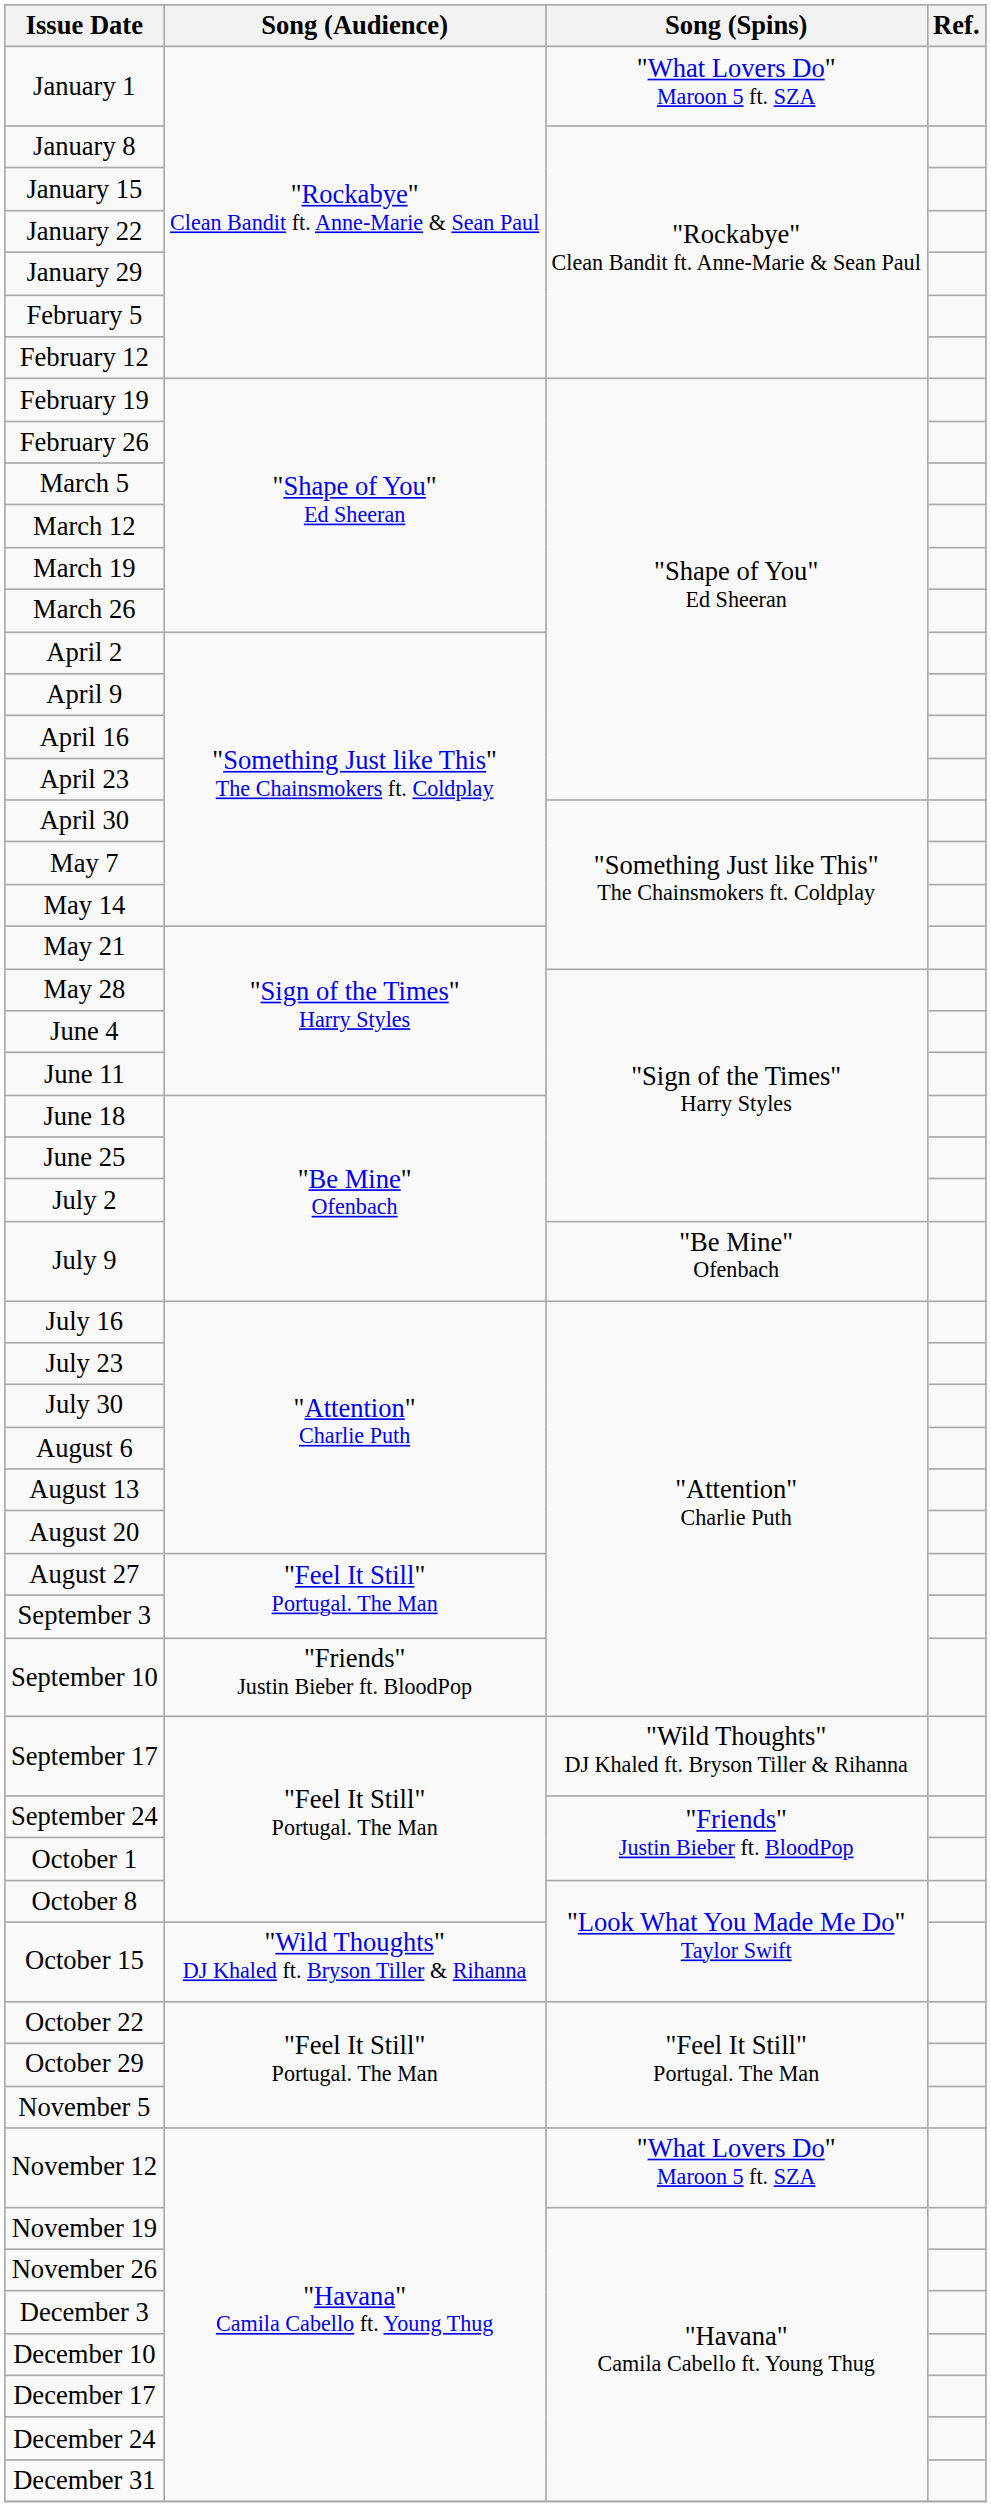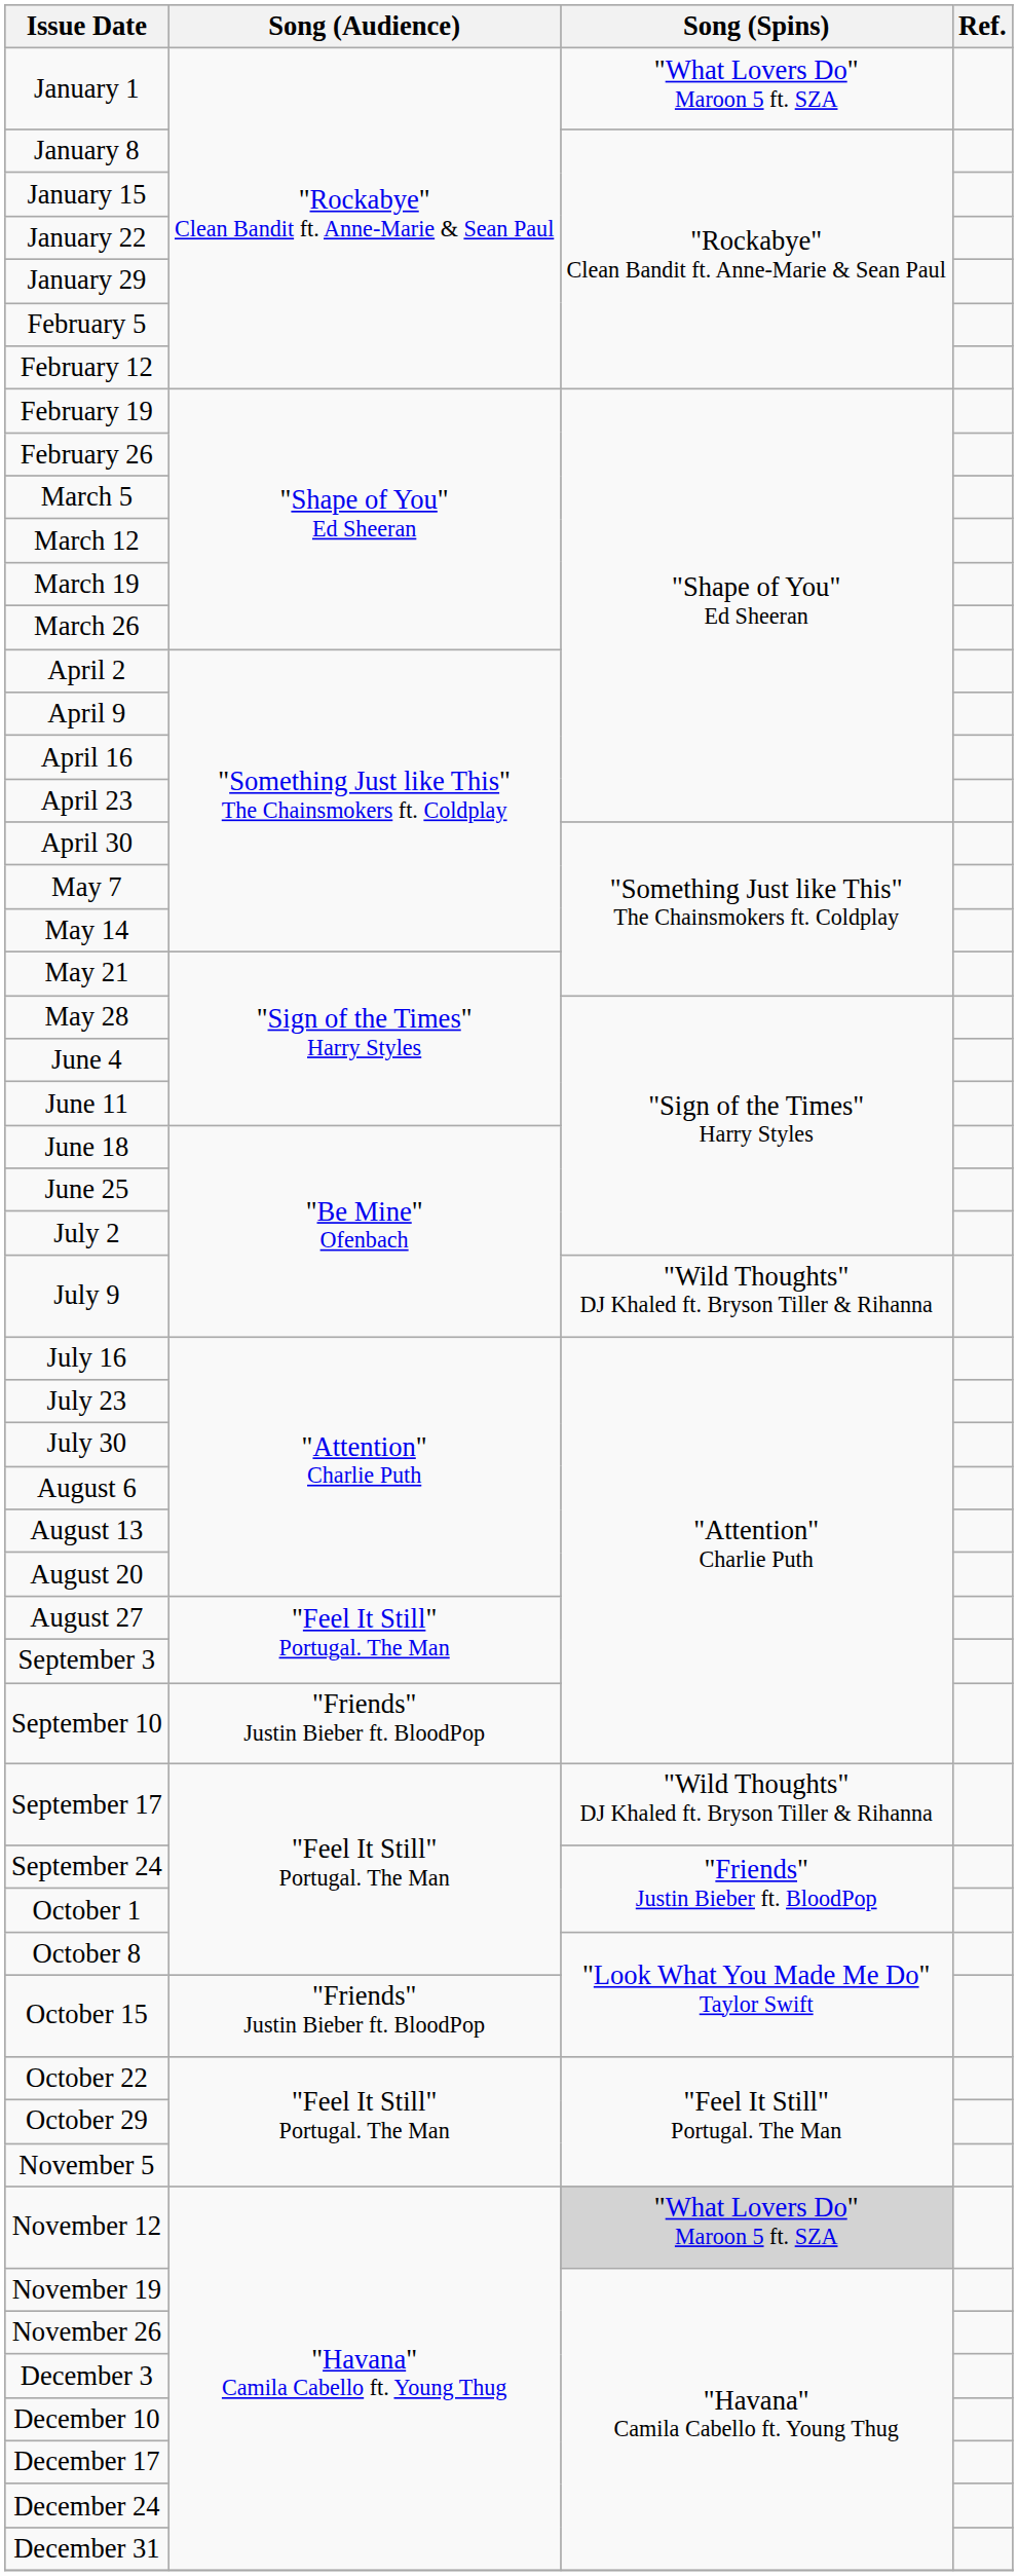 <table class="wikitable" style="text-align: center;">
 <tr>
 <th style="text-align: center;" rowspan="1">Issue Date</th>
 <th style="text-align: center;" rowspan="1">Song (Audience)</th>
 <th style="text-align: center;" rowspan="1">Song (Spins)</th>
 <th style="text-align: center;" rowspan="1">Ref.</th>
 </tr>
 <tr>
 <td>January 1</td>
 <td rowspan="7">"<a href='#'>Rockabye</a>"<br><sup><a href='#'>Clean Bandit</a> ft. <a href='#'>Anne-Marie</a> & <a href='#'>Sean Paul</a></sup></td>
 <td rowspan="1">"<a href='#'>What Lovers Do</a>"<br><sup><a href='#'>Maroon 5</a> ft. <a href='#'>SZA</a></sup></td>
 <td></td>
 </tr>
 <tr>
 <td>January 8</td>
 <td rowspan="6">"Rockabye"<br><sup>Clean Bandit ft. Anne-Marie & Sean Paul</sup></td>
 <td></td>
 </tr>
 <tr>
 <td>January 15</td>
 <td></td>
 </tr>
 <tr>
 <td>January 22</td>
 <td></td>
 </tr>
 <tr>
 <td>January 29</td>
 <td></td>
 </tr>
 <tr>
 <td>February 5</td>
 <td></td>
 </tr>
 <tr>
 <td>February 12</td>
 <td></td>
 </tr>
 <tr>
 <td>February 19</td>
 <td rowspan="6">"<a href='#'>Shape of You</a>"<br><sup><a href='#'>Ed Sheeran</a></sup></td>
 <td rowspan="10">"Shape of You"<br><sup>Ed Sheeran</sup></td>
 <td></td>
 </tr>
 <tr>
 <td>February 26</td>
 <td></td>
 </tr>
 <tr>
 <td>March 5</td>
 <td></td>
 </tr>
 <tr>
 <td>March 12</td>
 <td></td>
 </tr>
 <tr>
 <td>March 19</td>
 <td></td>
 </tr>
 <tr>
 <td>March 26</td>
 <td></td>
 </tr>
 <tr>
 <td>April 2</td>
 <td rowspan="7">"<a href='#'>Something Just like This</a>"<br><sup><a href='#'>The Chainsmokers</a> ft. <a href='#'>Coldplay</a></sup></td>
 <td></td>
 </tr>
 <tr>
 <td>April 9</td>
 <td></td>
 </tr>
 <tr>
 <td>April 16</td>
 <td></td>
 </tr>
 <tr>
 <td>April 23</td>
 <td></td>
 </tr>
 <tr>
 <td>April 30</td>
 <td rowspan="4">"Something Just like This"<br><sup>The Chainsmokers ft. Coldplay</sup></td>
 <td></td>
 </tr>
 <tr>
 <td>May 7</td>
 <td></td>
 </tr>
 <tr>
 <td>May 14</td>
 <td></td>
 </tr>
 <tr>
 <td>May 21</td>
 <td rowspan="4">"<a href='#'>Sign of the Times</a>"<br><sup><a href='#'>Harry Styles</a></sup></td>
 <td></td>
 </tr>
 <tr>
 <td>May 28</td>
 <td rowspan="6">"Sign of the Times"<br><sup>Harry Styles</sup></td>
 <td></td>
 </tr>
 <tr>
 <td>June 4</td>
 <td></td>
 </tr>
 <tr>
 <td>June 11</td>
 <td></td>
 </tr>
 <tr>
 <td>June 18</td>
 <td rowspan="4">"<a href='#'>Be Mine</a>"<br><sup><a href='#'>Ofenbach</a></sup></td>
 <td></td>
 </tr>
 <tr>
 <td>June 25</td>
 <td></td>
 </tr>
 <tr>
 <td>July 2</td>
 <td></td>
 </tr>
 <tr>
 <td>July 9</td>
-<td rowspan="1">"Be Mine"<br><sup>Ofenbach</sup></td>
+<td rowspan="1">"Wild Thoughts"<br><sup>DJ Khaled ft. Bryson Tiller & Rihanna</sup></td>
 <td></td>
 </tr>
 <tr>
 <td>July 16</td>
 <td rowspan="6">"<a href='#'>Attention</a>"<br><sup><a href='#'>Charlie Puth</a></sup></td>
 <td rowspan="9">"Attention"<br><sup>Charlie Puth</sup></td>
 <td></td>
 </tr>
 <tr>
 <td>July 23</td>
 <td></td>
 </tr>
 <tr>
 <td>July 30</td>
 <td></td>
 </tr>
 <tr>
 <td>August 6</td>
 <td></td>
 </tr>
 <tr>
 <td>August 13</td>
 <td></td>
 </tr>
 <tr>
 <td>August 20</td>
 <td></td>
 </tr>
 <tr>
 <td>August 27</td>
 <td rowspan="2">"<a href='#'>Feel It Still</a>"<br><sup><a href='#'>Portugal. The Man</a></sup></td>
 <td></td>
 </tr>
 <tr>
 <td>September 3</td>
 <td></td>
 </tr>
 <tr>
 <td>September 10</td>
 <td rowspan="1">"Friends"<br><sup>Justin Bieber ft. BloodPop</sup></td>
 <td></td>
 </tr>
 <tr>
 <td>September 17</td>
 <td rowspan="4">"Feel It Still"<br><sup>Portugal. The Man</sup></td>
 <td rowspan="1">"Wild Thoughts"<br><sup>DJ Khaled ft. Bryson Tiller & Rihanna</sup></td>
 <td></td>
 </tr>
 <tr>
 <td>September 24</td>
 <td rowspan="2">"<a href='#'>Friends</a>"<br><sup><a href='#'>Justin Bieber</a> ft. <a href='#'>BloodPop</a></sup></td>
 <td></td>
 </tr>
 <tr>
 <td>October 1</td>
 <td></td>
 </tr>
 <tr>
 <td>October 8</td>
 <td rowspan="2">"<a href='#'>Look What You Made Me Do</a>"<br><sup><a href='#'>Taylor Swift</a></sup></td>
 <td></td>
 </tr>
 <tr>
 <td>October 15</td>
-<td rowspan="1">"<a href='#'>Wild Thoughts</a>"<br><sup><a href='#'>DJ Khaled</a> ft. <a href='#'>Bryson Tiller</a> & <a href='#'>Rihanna</a></sup></td>
+<td rowspan="1">"Friends"<br><sup>Justin Bieber ft. BloodPop</sup></td>
 <td></td>
 </tr>
 <tr>
 <td>October 22</td>
 <td rowspan="3">"Feel It Still"<br><sup>Portugal. The Man</sup></td>
 <td rowspan="3">"Feel It Still"<br><sup>Portugal. The Man</sup></td>
 <td></td>
 </tr>
 <tr>
 <td>October 29</td>
 <td></td>
 </tr>
 <tr>
 <td>November 5</td>
 <td></td>
 </tr>
 <tr>
 <td>November 12</td>
 <td rowspan="8">"<a href='#'>Havana</a>"<br><sup><a href='#'>Camila Cabello</a> ft. <a href='#'>Young Thug</a></sup></td>
-<td rowspan="1">"<a href='#'>What Lovers Do</a>"<br><sup><a href='#'>Maroon 5</a> ft. <a href='#'>SZA</a></sup></td>
+<td rowspan="1" style="background: lightgrey;">"<a href='#'>What Lovers Do</a>"<br><sup><a href='#'>Maroon 5</a> ft. <a href='#'>SZA</a></sup></td>
 <td></td>
 </tr>
 <tr>
 <td>November 19</td>
 <td rowspan="7">"Havana"<br><sup>Camila Cabello ft. Young Thug</sup></td>
 <td></td>
 </tr>
 <tr>
 <td>November 26</td>
 <td></td>
 </tr>
 <tr>
 <td>December 3</td>
 <td></td>
 </tr>
 <tr>
 <td>December 10</td>
 <td></td>
 </tr>
 <tr>
 <td>December 17</td>
 <td></td>
 </tr>
 <tr>
 <td>December 24</td>
 <td></td>
 </tr>
 <tr>
 <td>December 31</td>
 <td></td>
 </tr>
 <tr>
 </tr>
 </table>
